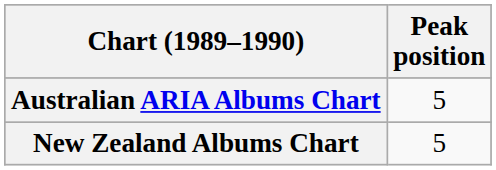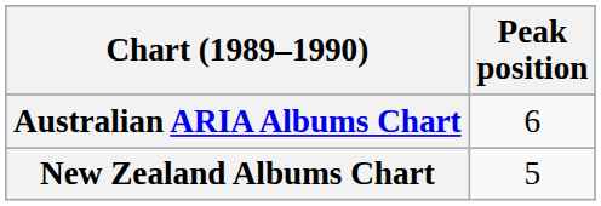 <table class="wikitable sortable plainrowheaders">
 <tr>
 <th scope="col">Chart (1989–1990)</th>
 <th scope="col">Peak<br>position</th>
 </tr>
 <tr>
 <th scope="row">Australian <a href='#'>ARIA Albums Chart</a></th>
-<td align="center">5</td>
+<td align="center">6</td>
 </tr>
 <tr>
 <th scope="row">New Zealand Albums Chart</th>
 <td align="center">5</td>
 </tr>
 </table>
